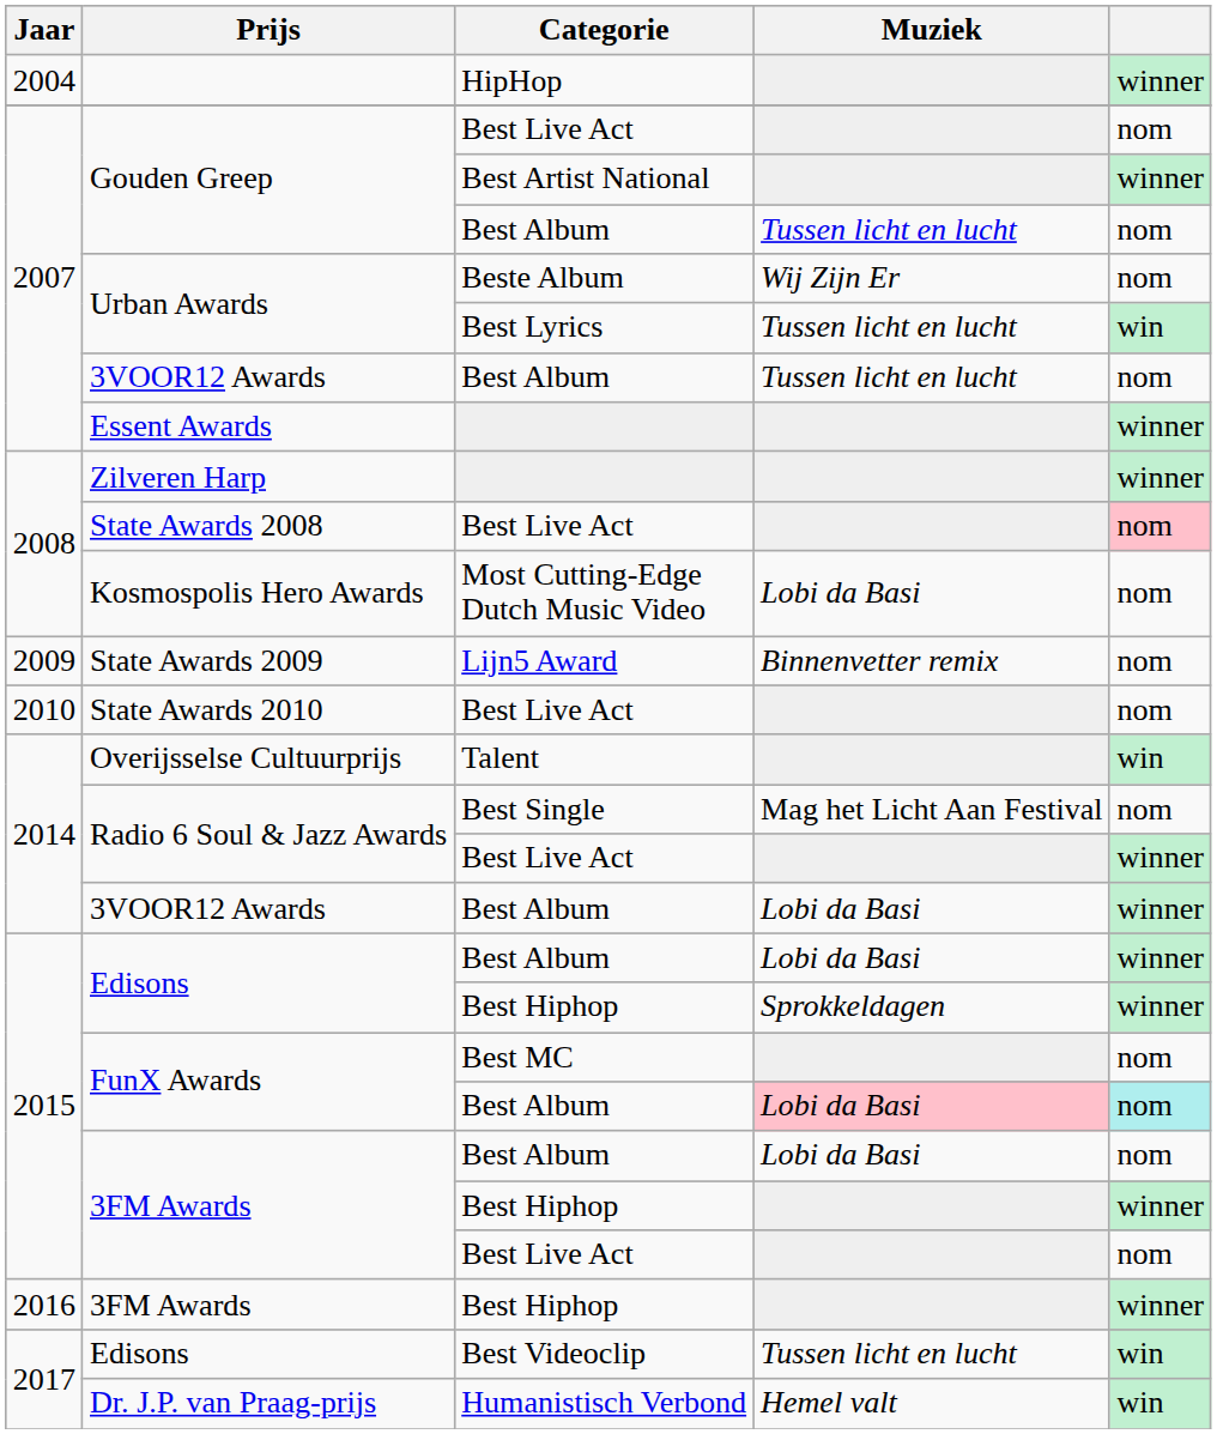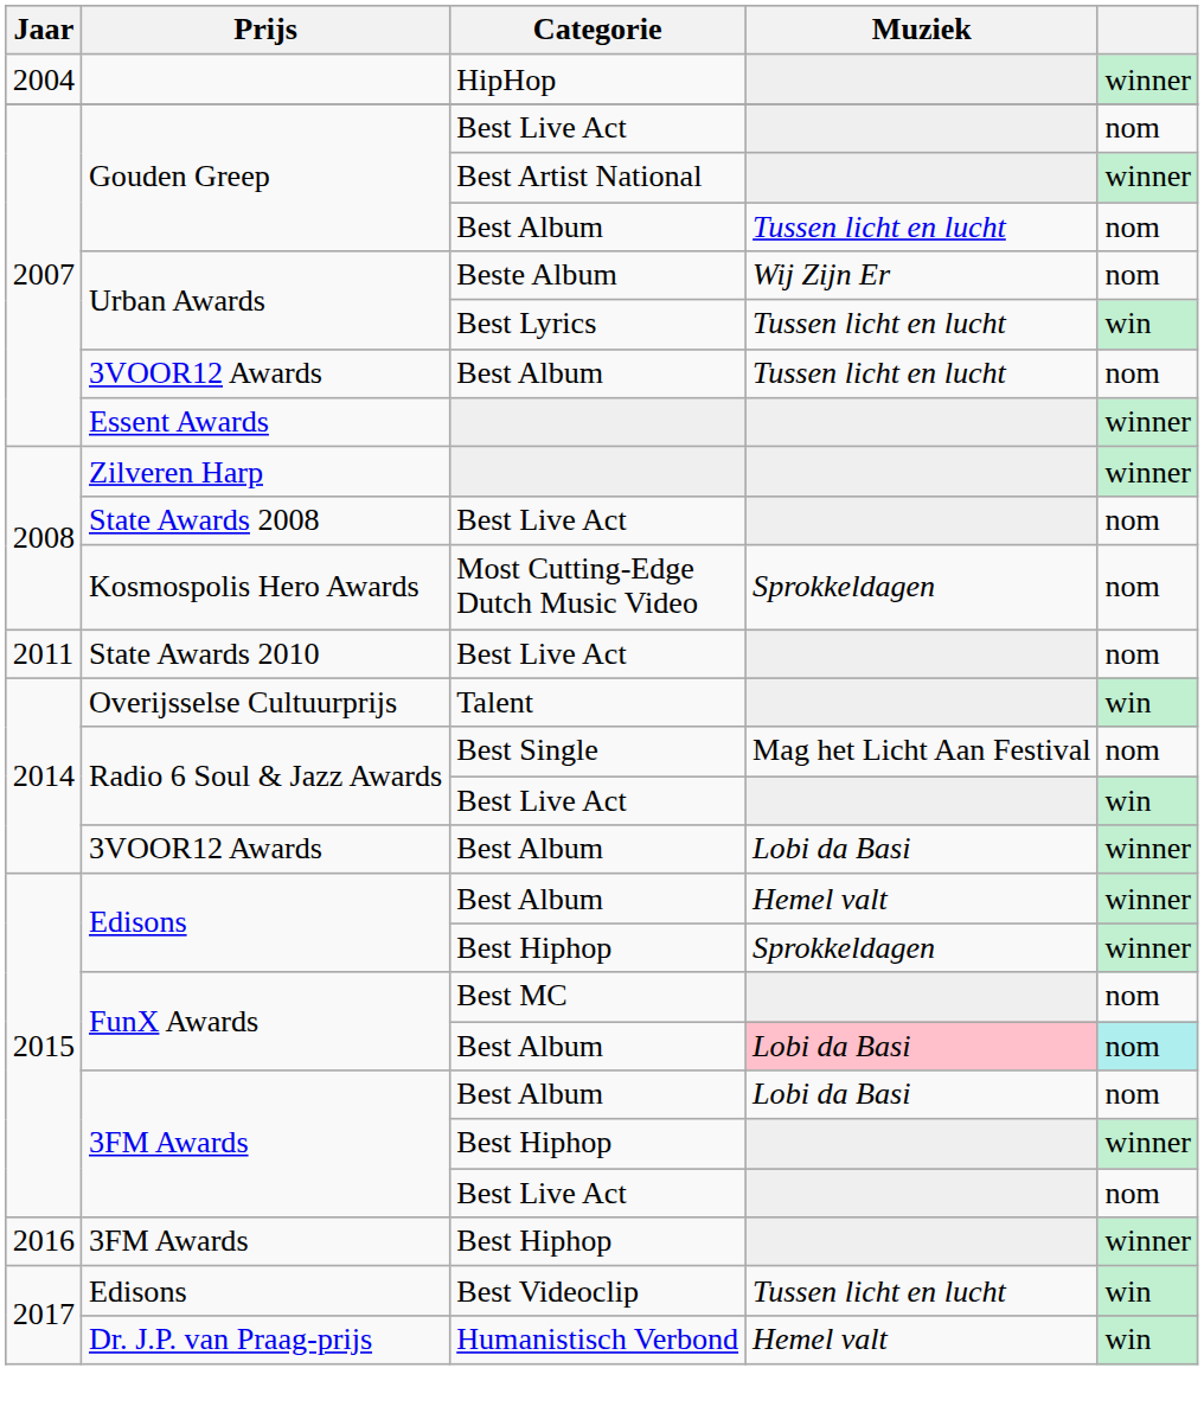 <table class="wikitable">
 <tr>
 <th>Jaar</th>
 <th>Prijs</th>
 <th>Categorie</th>
 <th>Muziek</th>
 <th></th>
 </tr>
 <tr>
 <td>2004</td>
 <td></td>
 <td>HipHop</td>
 <td bgcolor=#efefef></td>
 <td bgcolor=#C0F0D0>winner</td>
 </tr>
 <tr |2006||Gouden Greep||Belofte 2007||bgcolor=#efefef| ||bgcolor=#C0F0D0|win>
 </tr>
 <tr>
 <td align="center" rowspan="7">2007</td>
 <td align="left" rowspan="3">Gouden Greep</td>
 <td>Best Live Act</td>
 <td bgcolor=#efefef></td>
 <td>nom</td>
 </tr>
 <tr>
 <td>Best Artist National</td>
 <td bgcolor=#efefef></td>
 <td bgcolor=#C0F0D0>winner</td>
 </tr>
 <tr>
 <td>Best Album</td>
 <td><em><a href='#'>Tussen licht en lucht</a></em></td>
 <td>nom</td>
 </tr>
 <tr>
 <td align="left" rowspan="2">Urban Awards</td>
 <td>Beste Album</td>
 <td><em>Wij Zijn Er</em></td>
 <td>nom</td>
 </tr>
 <tr>
 <td>Best Lyrics</td>
 <td><em>Tussen licht en lucht</em></td>
 <td bgcolor=#C0F0D0>win</td>
 </tr>
 <tr>
 <td><a href='#'>3VOOR12</a> Awards</td>
 <td>Best Album</td>
 <td><em>Tussen licht en lucht</em></td>
 <td>nom</td>
 </tr>
 <tr>
 <td><a href='#'>Essent Awards</a></td>
 <td bgcolor="#efefef"></td>
 <td bgcolor=#efefef></td>
 <td bgcolor=#C0F0D0>winner</td>
 </tr>
 <tr>
 <td align="center" rowspan="3">2008</td>
 <td><a href='#'>Zilveren Harp</a></td>
 <td bgcolor=#efefef></td>
 <td bgcolor=#efefef></td>
 <td bgcolor=#C0F0D0>winner</td>
 </tr>
 <tr>
 <td><a href='#'>State Awards</a> 2008</td>
 <td>Best Live Act</td>
 <td bgcolor=#efefef></td>
-<td style="background: pink;">nom</td>
+<td>nom</td>
 </tr>
 <tr>
 <td>Kosmospolis Hero Awards</td>
 <td>Most Cutting-Edge<br> Dutch Music Video</td>
-<td><em>Lobi da Basi</em></td>
+<td><em>Sprokkeldagen</em></td>
 <td>nom</td>
 </tr>
 <tr>
-<td>2009</td>
-<td>State Awards 2009</td>
-<td><a href='#'>Lijn5 Award</a></td>
-<td><em>Binnenvetter remix</em></td>
-<td>nom</td>
-</tr>
-<tr>
-<td>2010</td>
+<td>2011</td>
 <td>State Awards 2010</td>
 <td>Best Live Act</td>
 <td bgcolor=#efefef></td>
 <td>nom</td>
 </tr>
 <tr>
 <td align="center" rowspan="4">2014</td>
 <td>Overijsselse Cultuurprijs</td>
 <td>Talent</td>
 <td bgcolor=#efefef></td>
 <td bgcolor=#C0F0D0>win</td>
 </tr>
 <tr>
 <td rowspan="2">Radio 6 Soul & Jazz Awards</td>
 <td>Best Single</td>
 <td>Mag het Licht Aan Festival</td>
 <td>nom</td>
 </tr>
 <tr>
 <td>Best Live Act</td>
 <td bgcolor=#efefef></td>
-<td bgcolor=#C0F0D0>winner</td>
+<td bgcolor=#C0F0D0>win</td>
 </tr>
 <tr>
 <td>3VOOR12 Awards</td>
 <td>Best Album</td>
 <td><em>Lobi da Basi</em></td>
 <td bgcolor=#C0F0D0>winner</td>
 </tr>
 <tr>
 <td align="center" rowspan="7">2015</td>
 <td rowspan="2"><a href='#'>Edisons</a></td>
 <td>Best Album</td>
-<td><em>Lobi da Basi</em></td>
+<td><em>Hemel valt</em></td>
 <td bgcolor=#C0F0D0>winner</td>
 </tr>
 <tr>
 <td>Best Hiphop</td>
 <td><em>Sprokkeldagen</em></td>
 <td bgcolor=#C0F0D0>winner</td>
 </tr>
 <tr>
 <td rowspan="2"><a href='#'>FunX</a> Awards</td>
 <td>Best MC</td>
 <td bgcolor=#efefef></td>
 <td>nom</td>
 </tr>
 <tr>
 <td>Best Album</td>
 <td style="background: pink;"><em>Lobi da Basi</em></td>
 <td style="background: paleturquoise;">nom</td>
 </tr>
 <tr>
 <td rowspan="3"><a href='#'>3FM Awards</a></td>
 <td>Best Album</td>
 <td><em>Lobi da Basi</em></td>
 <td>nom</td>
 </tr>
 <tr>
 <td>Best Hiphop</td>
 <td bgcolor=#efefef></td>
 <td bgcolor=#C0F0D0>winner</td>
 </tr>
 <tr>
 <td>Best Live Act</td>
 <td bgcolor=#efefef></td>
 <td>nom</td>
 </tr>
 <tr>
 <td>2016</td>
 <td>3FM Awards</td>
 <td>Best Hiphop</td>
 <td bgcolor=#efefef></td>
 <td bgcolor=#C0F0D0>winner</td>
 </tr>
 <tr>
 <td align="center" rowspan="2">2017</td>
 <td>Edisons</td>
 <td>Best Videoclip</td>
 <td><em>Tussen licht en lucht</em></td>
 <td bgcolor=#C0F0D0>win</td>
 </tr>
 <tr>
 <td><a href='#'>Dr. J.P. van Praag-prijs</a></td>
 <td><a href='#'>Humanistisch Verbond</a></td>
 <td><em>Hemel valt</em></td>
 <td bgcolor=#C0F0D0>win</td>
 </tr>
 </table>
